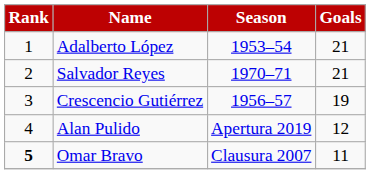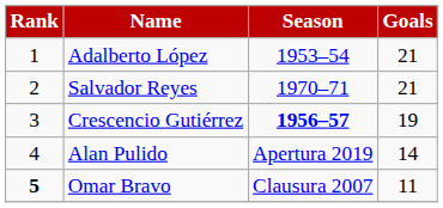 <table class="wikitable" style="text-align: center;">
 <tr>
 </tr>
 <tr>
 <th style="color:#fff; background:#bd0102;">Rank</th>
 <th style="color:#fff; background:#bd0102;">Name</th>
 <th style="color:#fff; background:#bd0102;">Season</th>
 <th style="color:#fff; background:#bd0102;">Goals</th>
 </tr>
 <tr>
 <td>1</td>
 <td align="left"><a href='#'>Adalberto López</a></td>
 <td><a href='#'>1953–54</a></td>
 <td>21</td>
 </tr>
 <tr>
 <td>2</td>
 <td align="left"><a href='#'>Salvador Reyes</a></td>
 <td><a href='#'>1970–71</a></td>
 <td>21</td>
 </tr>
 <tr>
 <td>3</td>
 <td align="left"><a href='#'>Crescencio Gutiérrez</a></td>
-<td><a href='#'>1956–57</a></td>
+<td><strong><a href='#'>1956–57</a></strong></td>
 <td>19</td>
 </tr>
 <tr>
 <td>4</td>
 <td align="left"><a href='#'>Alan Pulido</a></td>
 <td><a href='#'>Apertura 2019</a></td>
-<td>12</td>
+<td>14</td>
 </tr>
 <tr>
 <td><strong>5</strong></td>
 <td align="left"><a href='#'>Omar Bravo</a></td>
 <td><a href='#'>Clausura 2007</a></td>
 <td>11</td>
 </tr>
 <tr>
 </tr>
 </table>
